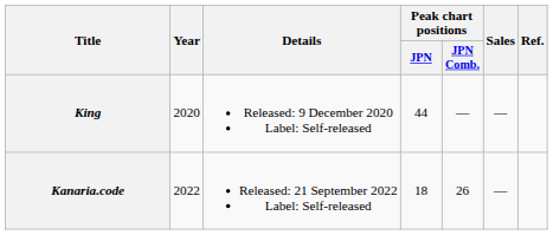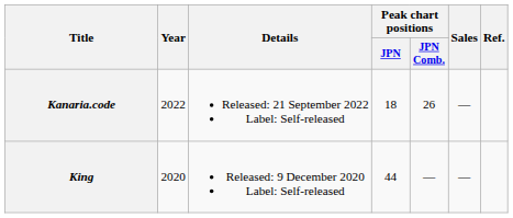 <table class="wikitable plainrowheaders" style="text-align:center;">
 <tr>
 <th scope="col" rowspan="2" style="width:12em;">Title</th>
 <th scope="col" rowspan="2">Year</th>
 <th scope="col" rowspan="2">Details</th>
 <th scope="col" colspan="2">Peak chart positions</th>
 <th scope="col" rowspan="2">Sales</th>
 <th scope="col" rowspan="2">Ref.</th>
 </tr>
 <tr>
 <th scope="col" style="width:3em;font-size:90%;"><a href='#'>JPN</a><br></th>
 <th scope="col" style="width:3em;font-size:90%;"><a href='#'>JPN<br>Comb.</a><br></th>
 </tr>
 <tr>
+<th scope="row"><em>Kanaria.code</em></th>
+<td>2022</td>
+<td><br><ul><li>Released: 21 September 2022</li><li>Label: Self-released</li></ul></td>
+<td>18</td>
+<td>26</td>
+<td>—</td>
+<td></td>
+</tr>
+<tr>
 <th scope="row"><em>King</em></th>
 <td>2020</td>
 <td><br><ul><li>Released: 9 December 2020</li><li>Label: Self-released</li></ul></td>
 <td>44</td>
 <td>—</td>
 <td>—</td>
 <td></td>
 </tr>
-<tr>
-<th scope="row"><em>Kanaria.code</em></th>
-<td>2022</td>
-<td><br><ul><li>Released: 21 September 2022</li><li>Label: Self-released</li></ul></td>
-<td>18</td>
-<td>26</td>
-<td>—</td>
-<td></td>
-</tr>
 </table>
